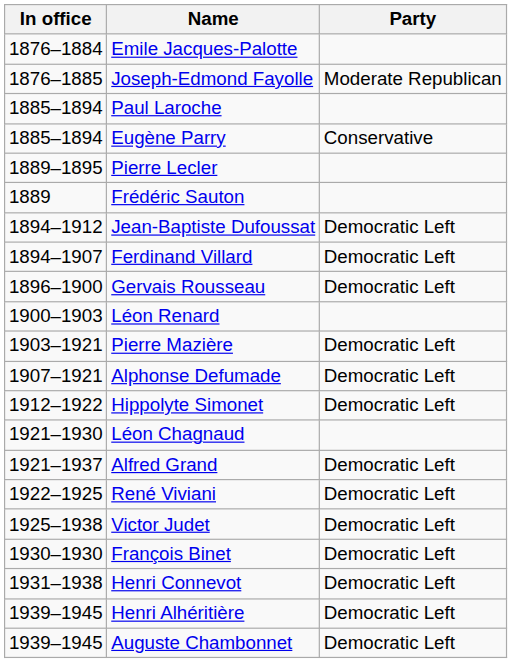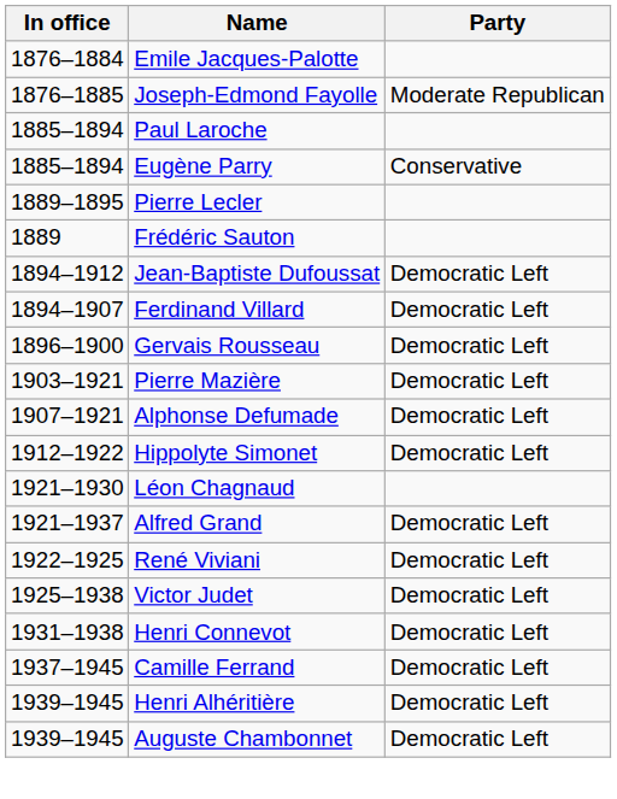 <table class="wikitable sortable">
 <tr>
 <th>In office</th>
 <th>Name</th>
 <th>Party</th>
 </tr>
 <tr>
 <td>1876–1884</td>
 <td><a href='#'>Emile Jacques-Palotte</a></td>
 <td></td>
 </tr>
 <tr>
 <td>1876–1885</td>
 <td><a href='#'>Joseph-Edmond Fayolle</a></td>
 <td>Moderate Republican</td>
 </tr>
 <tr>
 <td>1885–1894</td>
 <td><a href='#'>Paul Laroche</a></td>
 <td></td>
 </tr>
 <tr>
 <td>1885–1894</td>
 <td><a href='#'>Eugène Parry</a></td>
 <td>Conservative</td>
 </tr>
 <tr>
 <td>1889–1895</td>
 <td><a href='#'>Pierre Lecler</a></td>
 <td></td>
 </tr>
 <tr>
 <td>1889</td>
 <td><a href='#'>Frédéric Sauton</a></td>
 <td></td>
 </tr>
 <tr>
 <td>1894–1912</td>
 <td><a href='#'>Jean-Baptiste Dufoussat</a></td>
 <td>Democratic Left</td>
 </tr>
 <tr>
 <td>1894–1907</td>
 <td><a href='#'>Ferdinand Villard</a></td>
 <td>Democratic Left</td>
 </tr>
 <tr>
 <td>1896–1900</td>
 <td><a href='#'>Gervais Rousseau</a></td>
 <td>Democratic Left</td>
 </tr>
 <tr>
-<td>1900–1903</td>
-<td><a href='#'>Léon Renard</a></td>
-<td></td>
-</tr>
-<tr>
 <td>1903–1921</td>
 <td><a href='#'>Pierre Mazière</a></td>
 <td>Democratic Left</td>
 </tr>
 <tr>
 <td>1907–1921</td>
 <td><a href='#'>Alphonse Defumade</a></td>
 <td>Democratic Left</td>
 </tr>
 <tr>
 <td>1912–1922</td>
 <td><a href='#'>Hippolyte Simonet</a></td>
 <td>Democratic Left</td>
 </tr>
 <tr>
 <td>1921–1930</td>
 <td><a href='#'>Léon Chagnaud</a></td>
 <td></td>
 </tr>
 <tr>
 <td>1921–1937</td>
 <td><a href='#'>Alfred Grand</a></td>
 <td>Democratic Left</td>
 </tr>
 <tr>
 <td>1922–1925</td>
 <td><a href='#'>René Viviani</a></td>
 <td>Democratic Left</td>
 </tr>
 <tr>
 <td>1925–1938</td>
 <td><a href='#'>Victor Judet</a></td>
 <td>Democratic Left</td>
 </tr>
 <tr>
-<td>1930–1930</td>
-<td><a href='#'>François Binet</a></td>
+<td>1931–1938</td>
+<td><a href='#'>Henri Connevot</a></td>
 <td>Democratic Left</td>
 </tr>
 <tr>
-<td>1931–1938</td>
-<td><a href='#'>Henri Connevot</a></td>
+<td>1937–1945</td>
+<td><a href='#'>Camille Ferrand</a></td>
 <td>Democratic Left</td>
 </tr>
 <tr>
 <td>1939–1945</td>
 <td><a href='#'>Henri Alhéritière</a></td>
 <td>Democratic Left</td>
 </tr>
 <tr>
 <td>1939–1945</td>
 <td><a href='#'>Auguste Chambonnet</a></td>
 <td>Democratic Left</td>
 </tr>
 </table>
